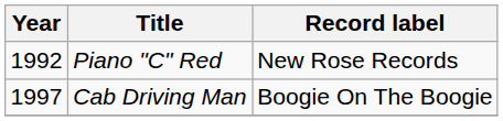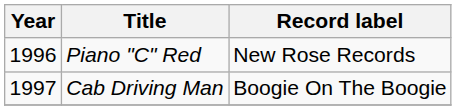 <table class="wikitable sortable">
 <tr>
 <th>Year</th>
 <th>Title</th>
 <th>Record label</th>
 </tr>
 <tr>
-<td>1992</td>
+<td>1996</td>
 <td><em>Piano "C" Red</em></td>
 <td align="left">New Rose Records</td>
 </tr>
 <tr>
 <td>1997</td>
 <td><em>Cab Driving Man</em></td>
 <td align="left">Boogie On The Boogie</td>
 </tr>
 <tr>
 </tr>
 </table>
